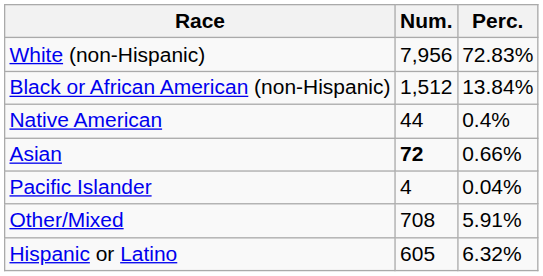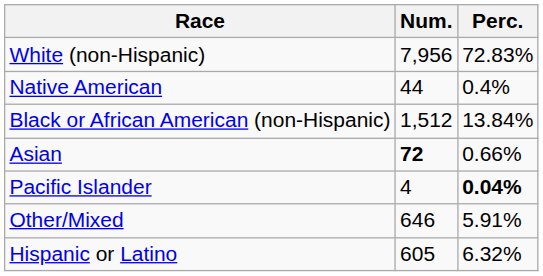 <table class="wikitable">
 <tr>
 <th>Race</th>
 <th>Num.</th>
 <th>Perc.</th>
 </tr>
 <tr>
 <td><a href='#'>White</a> (non-Hispanic)</td>
 <td>7,956</td>
 <td>72.83%</td>
 </tr>
 <tr>
+<td><a href='#'>Native American</a></td>
+<td>44</td>
+<td>0.4%</td>
+</tr>
+<tr>
 <td><a href='#'>Black or African American</a> (non-Hispanic)</td>
 <td>1,512</td>
 <td>13.84%</td>
-</tr>
-<tr>
-<td><a href='#'>Native American</a></td>
-<td>44</td>
-<td>0.4%</td>
 </tr>
 <tr>
 <td><a href='#'>Asian</a></td>
 <td><strong>72</strong></td>
 <td>0.66%</td>
 </tr>
 <tr>
 <td><a href='#'>Pacific Islander</a></td>
 <td>4</td>
-<td>0.04%</td>
+<td><strong>0.04%</strong></td>
 </tr>
 <tr>
 <td><a href='#'>Other/Mixed</a></td>
-<td>708</td>
+<td>646</td>
 <td>5.91%</td>
 </tr>
 <tr>
 <td><a href='#'>Hispanic</a> or <a href='#'>Latino</a></td>
 <td>605</td>
 <td>6.32%</td>
 </tr>
 </table>
